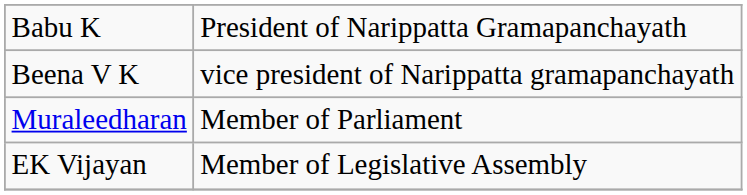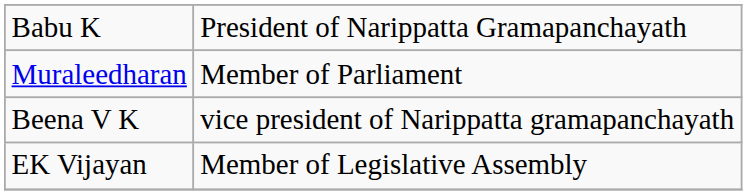 <table class="wikitable">
 <tr>
 <td>Babu K</td>
 <td>President of Narippatta Gramapanchayath</td>
 </tr>
 <tr>
+<td><a href='#'>Muraleedharan</a></td>
+<td>Member of Parliament</td>
+</tr>
+<tr>
 <td>Beena V K</td>
 <td>vice president of Narippatta gramapanchayath</td>
-</tr>
-<tr>
-<td><a href='#'>Muraleedharan</a></td>
-<td>Member of Parliament</td>
 </tr>
 <tr>
 <td>EK Vijayan</td>
 <td>Member of Legislative Assembly</td>
 </tr>
 <tr>
 </tr>
 </table>
